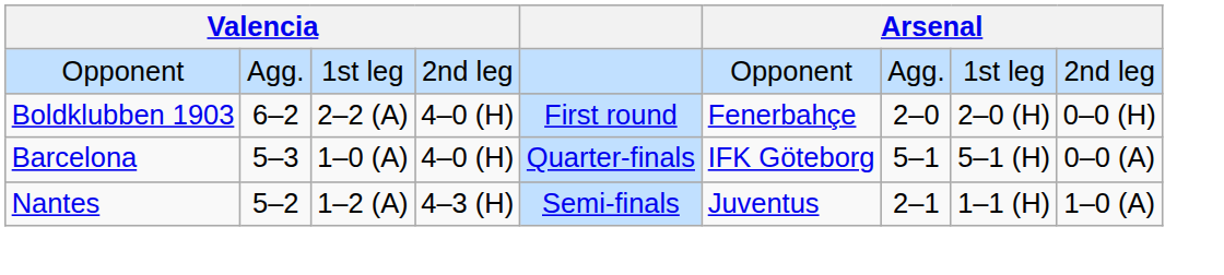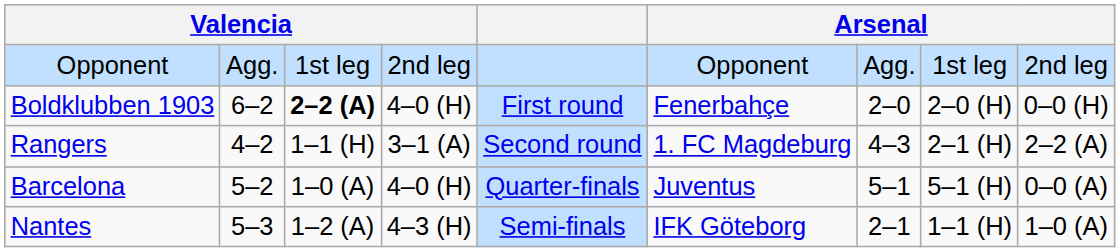 <table class="wikitable" style="text-align:center">
 <tr>
 <th colspan=4> <a href='#'>Valencia</a></th>
 <th></th>
 <th colspan=4> <a href='#'>Arsenal</a></th>
 </tr>
 <tr style="background:#c1e0ff">
 <td>Opponent</td>
 <td>Agg.</td>
 <td>1st leg</td>
 <td>2nd leg</td>
 <td></td>
 <td>Opponent</td>
 <td>Agg.</td>
 <td>1st leg</td>
 <td>2nd leg</td>
 </tr>
 <tr>
 <td align=left> <a href='#'>Boldklubben 1903</a></td>
 <td>6–2</td>
-<td>2–2 (A)</td>
+<td><strong>2–2 (A)</strong></td>
 <td>4–0 (H)</td>
 <td style="background:#c1e0ff;"><a href='#'>First round</a></td>
 <td align=left> <a href='#'>Fenerbahçe</a></td>
 <td>2–0</td>
 <td>2–0 (H)</td>
 <td>0–0 (H)</td>
 </tr>
 <tr>
+<td align=left> <a href='#'>Rangers</a></td>
+<td>4–2</td>
+<td>1–1 (H)</td>
+<td>3–1 (A)</td>
+<td style="background:#c1e0ff;"><a href='#'>Second round</a></td>
+<td align=left> <a href='#'>1. FC Magdeburg</a></td>
+<td>4–3</td>
+<td>2–1 (H)</td>
+<td>2–2 (A)</td>
+</tr>
+<tr>
 <td align=left> <a href='#'>Barcelona</a></td>
-<td>5–3</td>
+<td>5–2</td>
 <td>1–0 (A)</td>
 <td>4–0 (H)</td>
 <td style="background:#c1e0ff;"><a href='#'>Quarter-finals</a></td>
-<td align=left> <a href='#'>IFK Göteborg</a></td>
+<td align=left> <a href='#'>Juventus</a></td>
 <td>5–1</td>
 <td>5–1 (H)</td>
 <td>0–0 (A)</td>
 </tr>
 <tr>
 <td align=left> <a href='#'>Nantes</a></td>
-<td>5–2</td>
+<td>5–3</td>
 <td>1–2 (A)</td>
 <td>4–3 (H)</td>
 <td style="background:#c1e0ff;"><a href='#'>Semi-finals</a></td>
-<td align=left> <a href='#'>Juventus</a></td>
+<td align=left> <a href='#'>IFK Göteborg</a></td>
 <td>2–1</td>
 <td>1–1 (H)</td>
 <td>1–0 (A)</td>
 </tr>
 </table>
